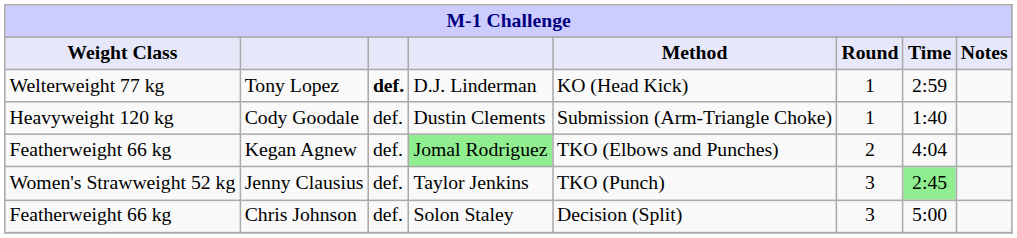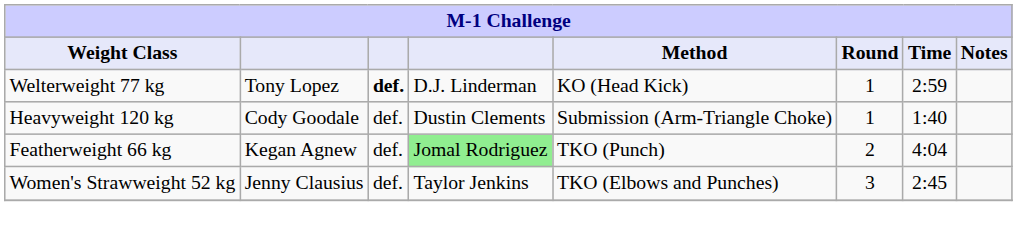 <table class="wikitable" style="font-size: 80%;">
 <tr>
 <th colspan="8" style="background-color: #ccf; color: #000080; text-align: center;"><strong>M-1 Challenge</strong></th>
 </tr>
 <tr>
 <th colspan="1" style="background-color: #E6E8FA; color: #000000; text-align: center;">Weight Class</th>
 <th colspan="1" style="background-color: #E6E8FA; color: #000000; text-align: center;"></th>
 <th colspan="1" style="background-color: #E6E8FA; color: #000000; text-align: center;"></th>
 <th colspan="1" style="background-color: #E6E8FA; color: #000000; text-align: center;"></th>
 <th colspan="1" style="background-color: #E6E8FA; color: #000000; text-align: center;">Method</th>
 <th colspan="1" style="background-color: #E6E8FA; color: #000000; text-align: center;">Round</th>
 <th colspan="1" style="background-color: #E6E8FA; color: #000000; text-align: center;">Time</th>
 <th colspan="1" style="background-color: #E6E8FA; color: #000000; text-align: center;">Notes</th>
 </tr>
 <tr>
 <td>Welterweight 77 kg</td>
 <td> Tony Lopez</td>
 <td><strong>def.</strong></td>
 <td> D.J. Linderman</td>
 <td>KO (Head Kick)</td>
 <td align=center>1</td>
 <td align=center>2:59</td>
 <td></td>
 </tr>
 <tr>
 <td>Heavyweight 120 kg</td>
 <td> Cody Goodale</td>
 <td>def.</td>
 <td> Dustin Clements</td>
 <td>Submission (Arm-Triangle Choke)</td>
 <td align=center>1</td>
 <td align=center>1:40</td>
 <td></td>
 </tr>
 <tr>
 <td>Featherweight 66 kg</td>
 <td> Kegan Agnew</td>
 <td>def.</td>
 <td style="background: lightgreen;"> Jomal Rodriguez</td>
-<td>TKO (Elbows and Punches)</td>
+<td>TKO (Punch)</td>
 <td align=center>2</td>
 <td align=center>4:04</td>
 <td></td>
 </tr>
 <tr>
 <td>Women's Strawweight 52 kg</td>
 <td> Jenny Clausius</td>
 <td>def.</td>
 <td> Taylor Jenkins</td>
-<td>TKO (Punch)</td>
+<td>TKO (Elbows and Punches)</td>
 <td align=center>3</td>
-<td align=center style="background: lightgreen;">2:45</td>
-<td></td>
-</tr>
-<tr>
-<td>Featherweight 66 kg</td>
-<td> Chris Johnson</td>
-<td>def.</td>
-<td> Solon Staley</td>
-<td>Decision (Split)</td>
-<td align=center>3</td>
-<td align=center>5:00</td>
+<td align=center>2:45</td>
 <td></td>
 </tr>
 <tr>
 </tr>
 </table>
